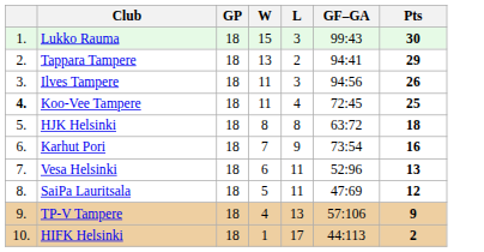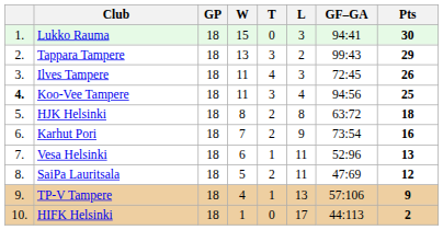 <table class="wikitable">
 <tr>
 <th width="30"></th>
 <th width="200">Club</th>
 <th width="30">GP</th>
 <th width="30">W</th>
+<th width="30">T</th>
 <th width="30">L</th>
 <th width="70">GF–GA</th>
 <th width="70">Pts</th>
 </tr>
 <tr bgcolor="#e6fae6" align="center">
 <td>1.</td>
 <td align="left"><a href='#'>Lukko Rauma</a></td>
 <td>18</td>
 <td>15</td>
+<td>0</td>
 <td>3</td>
-<td>99:43</td>
+<td>94:41</td>
 <td><strong>30</strong></td>
 </tr>
 <tr bgcolor="#FFFFFF" align="center">
 <td>2.</td>
 <td align="left"><a href='#'>Tappara Tampere</a></td>
 <td>18</td>
 <td>13</td>
+<td>3</td>
 <td>2</td>
-<td>94:41</td>
+<td>99:43</td>
 <td><strong>29</strong></td>
 </tr>
 <tr bgcolor="#FFFFFF" align="center">
 <td>3.</td>
 <td align="left"><a href='#'>Ilves Tampere</a></td>
 <td>18</td>
 <td>11</td>
+<td>4</td>
 <td>3</td>
-<td>94:56</td>
+<td>72:45</td>
 <td><strong>26</strong></td>
 </tr>
 <tr bgcolor="#FFFFFF" align="center">
 <td><strong>4.</strong></td>
 <td align="left"><a href='#'>Koo-Vee Tampere</a></td>
 <td>18</td>
 <td>11</td>
+<td>3</td>
 <td>4</td>
-<td>72:45</td>
+<td>94:56</td>
 <td><strong>25</strong></td>
 </tr>
 <tr bgcolor="#FFFFFF" align="center">
 <td>5.</td>
 <td align="left"><a href='#'>HJK Helsinki</a></td>
 <td>18</td>
 <td>8</td>
+<td>2</td>
 <td>8</td>
 <td>63:72</td>
 <td><strong>18</strong></td>
 </tr>
 <tr bgcolor="#FFFFFF" align="center">
 <td>6.</td>
 <td align="left"><a href='#'>Karhut Pori</a></td>
 <td>18</td>
 <td>7</td>
+<td>2</td>
 <td>9</td>
 <td>73:54</td>
 <td><strong>16</strong></td>
 </tr>
 <tr bgcolor="#FFFFFF" align="center">
 <td>7.</td>
 <td align="left"><a href='#'>Vesa Helsinki</a></td>
 <td>18</td>
 <td>6</td>
+<td>1</td>
 <td>11</td>
 <td>52:96</td>
 <td><strong>13</strong></td>
 </tr>
 <tr bgcolor="#FFFFFF" align="center">
 <td>8.</td>
 <td align="left"><a href='#'>SaiPa Lauritsala</a></td>
 <td>18</td>
 <td>5</td>
+<td>2</td>
 <td>11</td>
 <td>47:69</td>
 <td><strong>12</strong></td>
 </tr>
 <tr bgcolor="#EECFA1" align="center">
 <td>9.</td>
 <td align="left"><a href='#'>TP-V Tampere</a></td>
 <td>18</td>
 <td>4</td>
+<td>1</td>
 <td>13</td>
 <td>57:106</td>
 <td><strong>9</strong></td>
 </tr>
 <tr bgcolor="#EECFA1" align="center">
 <td>10.</td>
 <td align="left"><a href='#'>HIFK Helsinki</a></td>
 <td>18</td>
 <td>1</td>
+<td>0</td>
 <td>17</td>
 <td>44:113</td>
 <td><strong>2</strong></td>
 </tr>
 </table>
